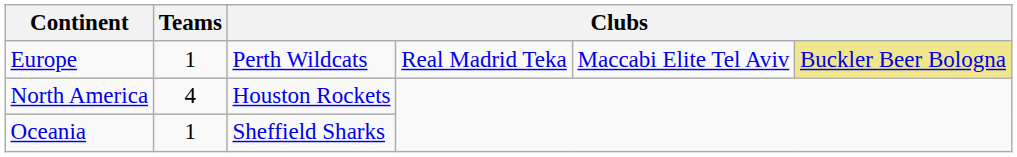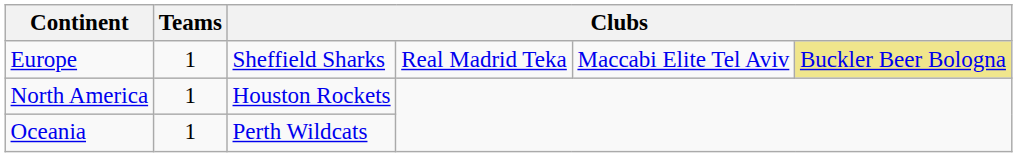 <table class="wikitable" style="margin-left:0.5em;">
 <tr>
 <th>Continent</th>
 <th>Teams</th>
 <th colspan=5>Clubs</th>
 </tr>
 <tr>
 <td><a href='#'>Europe</a></td>
 <td align=center>1</td>
-<td> <a href='#'>Perth Wildcats</a></td>
+<td> <a href='#'>Sheffield Sharks</a></td>
 <td> <a href='#'>Real Madrid Teka</a></td>
 <td> <a href='#'>Maccabi Elite Tel Aviv</a></td>
 <td style="background: khaki;"> <a href='#'>Buckler Beer Bologna</a></td>
 </tr>
 <tr>
 <td><a href='#'>North America</a></td>
-<td align=center>4</td>
+<td align=center>1</td>
 <td> <a href='#'>Houston Rockets</a></td>
 </tr>
 <tr>
 <td><a href='#'>Oceania</a></td>
 <td align=center>1</td>
-<td> <a href='#'>Sheffield Sharks</a></td>
+<td> <a href='#'>Perth Wildcats</a></td>
 </tr>
 </table>
